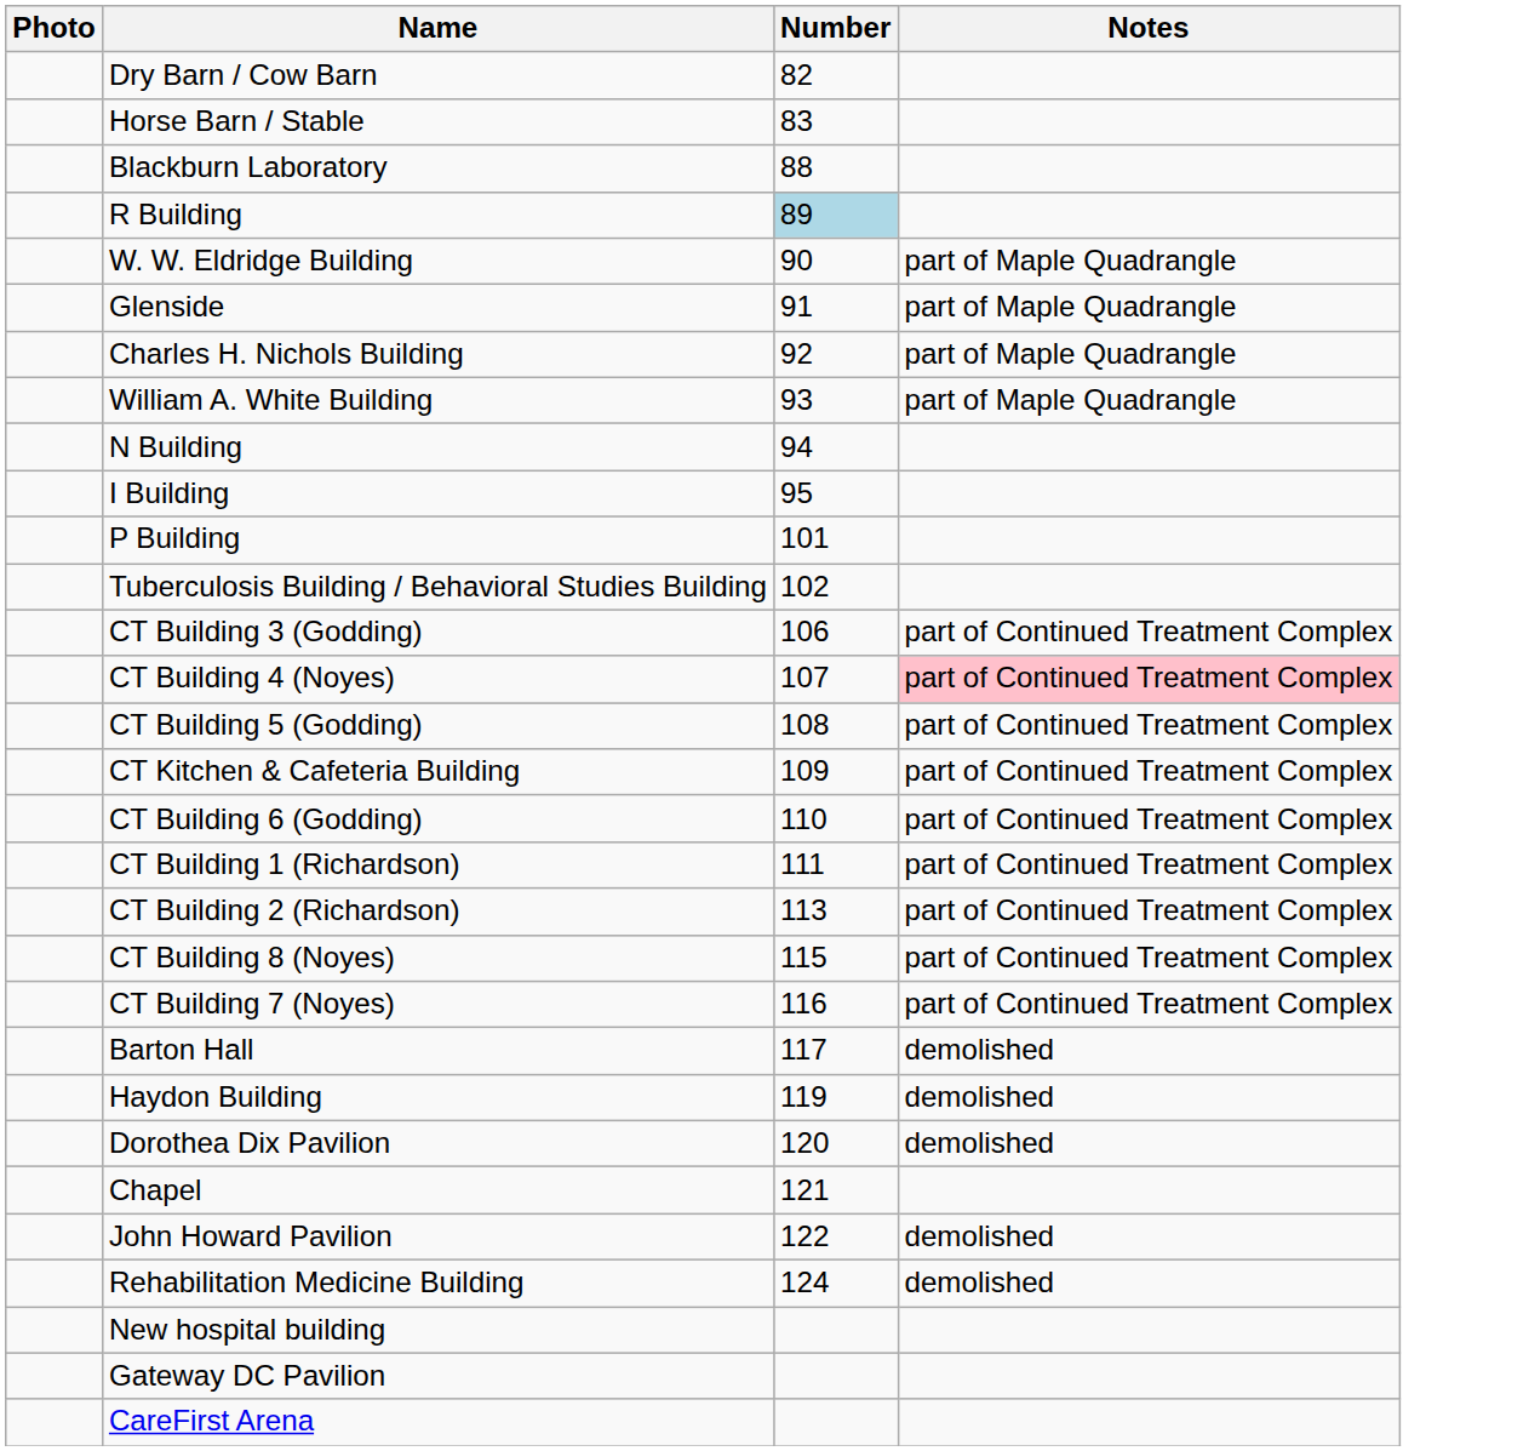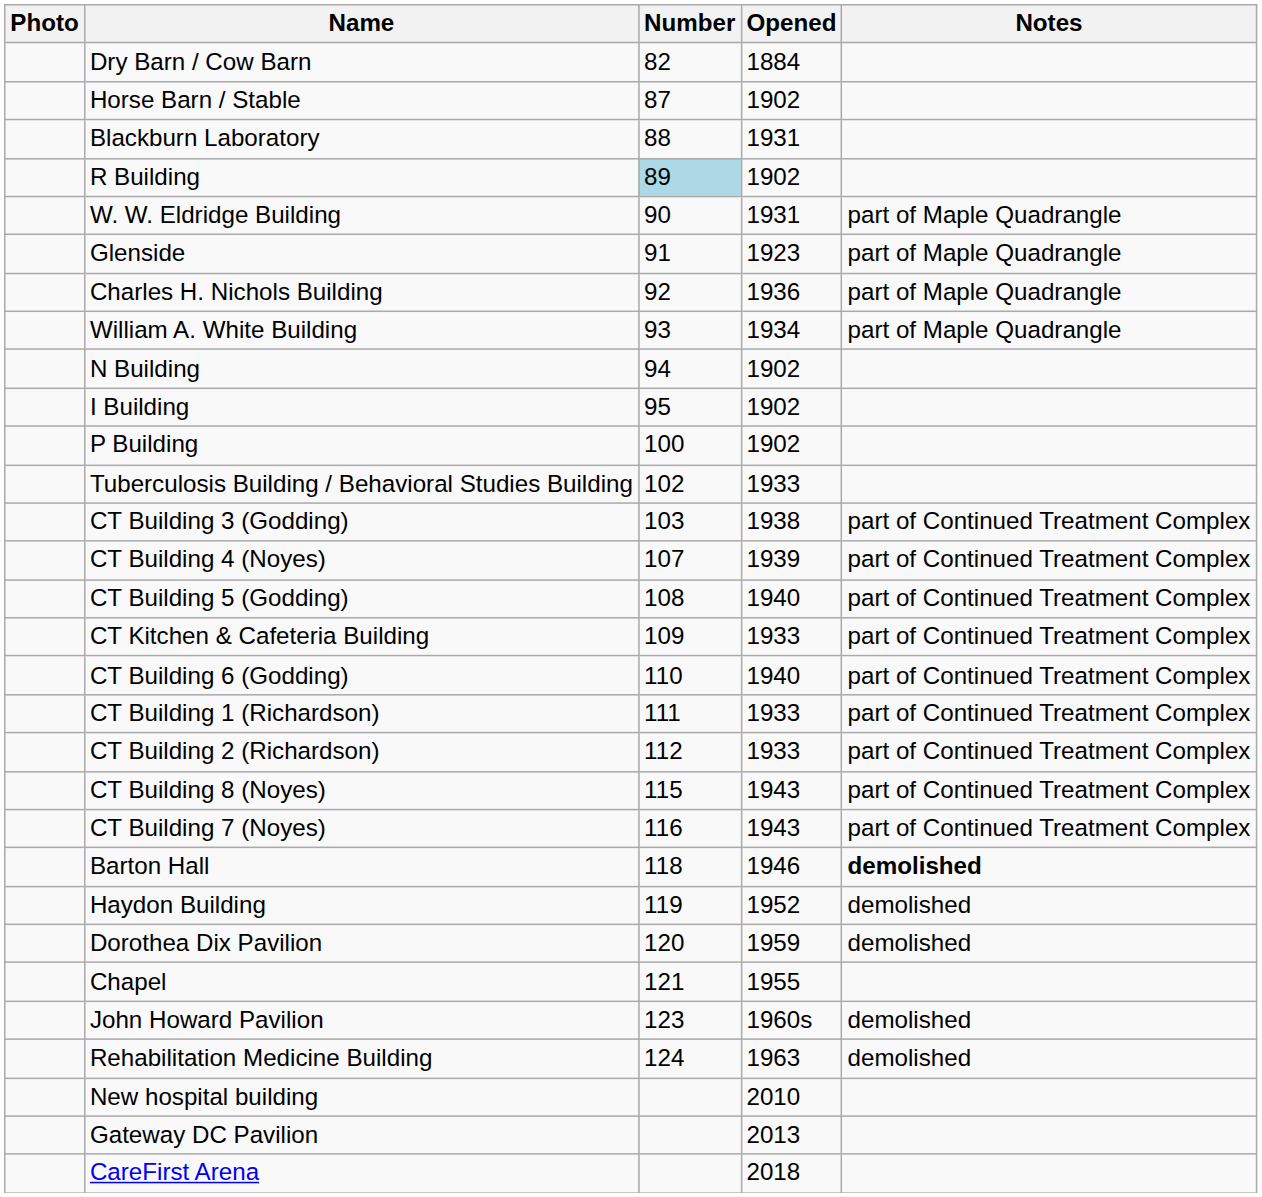 <table class="wikitable">
 <tr>
 <th>Photo</th>
 <th>Name</th>
 <th>Number</th>
+<th>Opened</th>
 <th>Notes</th>
 </tr>
 <tr>
 <td></td>
 <td>Dry Barn / Cow Barn</td>
 <td>82</td>
+<td>1884</td>
 <td></td>
 </tr>
 <tr>
 <td></td>
 <td>Horse Barn / Stable</td>
-<td>83</td>
+<td>87</td>
+<td>1902</td>
 <td></td>
 </tr>
 <tr>
 <td></td>
 <td>Blackburn Laboratory</td>
 <td>88</td>
+<td>1931</td>
 <td></td>
 </tr>
 <tr>
 <td></td>
 <td>R Building</td>
 <td style="background: lightblue;">89</td>
+<td>1902</td>
 <td></td>
 </tr>
 <tr>
 <td></td>
 <td>W. W. Eldridge Building</td>
 <td>90</td>
+<td>1931</td>
 <td>part of Maple Quadrangle</td>
 </tr>
 <tr>
 <td></td>
 <td>Glenside</td>
 <td>91</td>
+<td>1923</td>
 <td>part of Maple Quadrangle</td>
 </tr>
 <tr>
 <td></td>
 <td>Charles H. Nichols Building</td>
 <td>92</td>
+<td>1936</td>
 <td>part of Maple Quadrangle</td>
 </tr>
 <tr>
 <td></td>
 <td>William A. White Building</td>
 <td>93</td>
+<td>1934</td>
 <td>part of Maple Quadrangle</td>
 </tr>
 <tr>
 <td></td>
 <td>N Building</td>
 <td>94</td>
+<td>1902</td>
 <td></td>
 </tr>
 <tr>
 <td></td>
 <td>I Building</td>
 <td>95</td>
+<td>1902</td>
 <td></td>
 </tr>
 <tr>
 <td></td>
 <td>P Building</td>
-<td>101</td>
+<td>100</td>
+<td>1902</td>
 <td></td>
 </tr>
 <tr>
 <td></td>
 <td>Tuberculosis Building / Behavioral Studies Building</td>
 <td>102</td>
+<td>1933</td>
 <td></td>
 </tr>
 <tr>
 <td></td>
 <td>CT Building 3 (Godding)</td>
-<td>106</td>
+<td>103</td>
+<td>1938</td>
 <td>part of Continued Treatment Complex</td>
 </tr>
 <tr>
 <td></td>
 <td>CT Building 4 (Noyes)</td>
 <td>107</td>
-<td style="background: pink;">part of Continued Treatment Complex</td>
+<td>1939</td>
+<td>part of Continued Treatment Complex</td>
 </tr>
 <tr>
 <td></td>
 <td>CT Building 5 (Godding)</td>
 <td>108</td>
+<td>1940</td>
 <td>part of Continued Treatment Complex</td>
 </tr>
 <tr>
 <td></td>
 <td>CT Kitchen & Cafeteria Building</td>
 <td>109</td>
+<td>1933</td>
 <td>part of Continued Treatment Complex</td>
 </tr>
 <tr>
 <td></td>
 <td>CT Building 6 (Godding)</td>
 <td>110</td>
+<td>1940</td>
 <td>part of Continued Treatment Complex</td>
 </tr>
 <tr>
 <td></td>
 <td>CT Building 1 (Richardson)</td>
 <td>111</td>
+<td>1933</td>
 <td>part of Continued Treatment Complex</td>
 </tr>
 <tr>
 <td></td>
 <td>CT Building 2 (Richardson)</td>
-<td>113</td>
+<td>112</td>
+<td>1933</td>
 <td>part of Continued Treatment Complex</td>
 </tr>
 <tr>
 <td></td>
 <td>CT Building 8 (Noyes)</td>
 <td>115</td>
+<td>1943</td>
 <td>part of Continued Treatment Complex</td>
 </tr>
 <tr>
 <td></td>
 <td>CT Building 7 (Noyes)</td>
 <td>116</td>
+<td>1943</td>
 <td>part of Continued Treatment Complex</td>
 </tr>
 <tr>
 <td></td>
 <td>Barton Hall</td>
-<td>117</td>
-<td>demolished</td>
+<td>118</td>
+<td>1946</td>
+<td><strong>demolished</strong></td>
 </tr>
 <tr>
 <td></td>
 <td>Haydon Building</td>
 <td>119</td>
+<td>1952</td>
 <td>demolished</td>
 </tr>
 <tr>
 <td></td>
 <td>Dorothea Dix Pavilion</td>
 <td>120</td>
+<td>1959</td>
 <td>demolished</td>
 </tr>
 <tr>
 <td></td>
 <td>Chapel</td>
 <td>121</td>
+<td>1955</td>
 <td></td>
 </tr>
 <tr>
 <td></td>
 <td>John Howard Pavilion</td>
-<td>122</td>
+<td>123</td>
+<td>1960s</td>
 <td>demolished</td>
 </tr>
 <tr>
 <td></td>
 <td>Rehabilitation Medicine Building</td>
 <td>124</td>
+<td>1963</td>
 <td>demolished</td>
 </tr>
 <tr>
 <td></td>
 <td>New hospital building</td>
 <td></td>
+<td>2010</td>
 <td></td>
 </tr>
 <tr>
 <td></td>
 <td>Gateway DC Pavilion</td>
 <td></td>
+<td>2013</td>
 <td></td>
 </tr>
 <tr>
 <td></td>
 <td><a href='#'>CareFirst Arena</a></td>
 <td></td>
+<td>2018</td>
 <td></td>
 </tr>
 </table>
